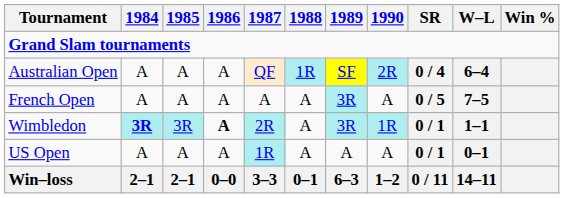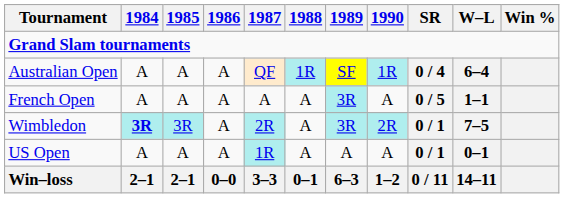 <table class=wikitable style=text-align:center;font-size:97%>
 <tr>
 <th>Tournament</th>
 <th><a href='#'>1984</a></th>
 <th><a href='#'>1985</a></th>
 <th><a href='#'>1986</a></th>
 <th><a href='#'>1987</a></th>
 <th><a href='#'>1988</a></th>
 <th><a href='#'>1989</a></th>
 <th><a href='#'>1990</a></th>
 <th>SR</th>
 <th>W–L</th>
 <th>Win %</th>
 </tr>
 <tr>
 <td colspan=23 align=left><strong><a href='#'>Grand Slam tournaments</a></strong></td>
 </tr>
 <tr>
 <td align=left><a href='#'>Australian Open</a></td>
 <td>A</td>
 <td>A</td>
 <td>A</td>
 <td bgcolor=ffebcd><a href='#'>QF</a></td>
 <td bgcolor=afeeee><a href='#'>1R</a></td>
 <td bgcolor=yellow><a href='#'>SF</a></td>
-<td bgcolor=afeeee><a href='#'>2R</a></td>
+<td bgcolor=afeeee><a href='#'>1R</a></td>
 <th>0 / 4</th>
 <th>6–4</th>
 <th></th>
 </tr>
 <tr>
 <td align=left><a href='#'>French Open</a></td>
 <td>A</td>
 <td>A</td>
 <td>A</td>
 <td>A</td>
 <td>A</td>
 <td bgcolor=afeeee><a href='#'>3R</a></td>
 <td>A</td>
 <th>0 / 5</th>
-<th>7–5</th>
+<th>1–1</th>
 <th></th>
 </tr>
 <tr>
 <td align=left><a href='#'>Wimbledon</a></td>
 <td bgcolor=afeeee><strong><a href='#'>3R</a></strong></td>
 <td bgcolor=afeeee><a href='#'>3R</a></td>
-<td><strong>A</strong></td>
+<td>A</td>
 <td bgcolor=afeeee><a href='#'>2R</a></td>
 <td>A</td>
 <td bgcolor=afeeee><a href='#'>3R</a></td>
-<td bgcolor=afeeee><a href='#'>1R</a></td>
+<td bgcolor=afeeee><a href='#'>2R</a></td>
 <th>0 / 1</th>
-<th>1–1</th>
+<th>7–5</th>
 <th></th>
 </tr>
 <tr>
 <td align=left><a href='#'>US Open</a></td>
 <td>A</td>
 <td>A</td>
 <td>A</td>
 <td bgcolor=afeeee><a href='#'>1R</a></td>
 <td>A</td>
 <td>A</td>
 <td>A</td>
 <th>0 / 1</th>
 <th>0–1</th>
 <th></th>
 </tr>
 <tr>
 <th style=text-align:left>Win–loss</th>
 <th>2–1</th>
 <th>2–1</th>
 <th>0–0</th>
 <th>3–3</th>
 <th>0–1</th>
 <th>6–3</th>
 <th>1–2</th>
 <th>0 / 11</th>
 <th>14–11</th>
 <th></th>
 </tr>
 </table>
